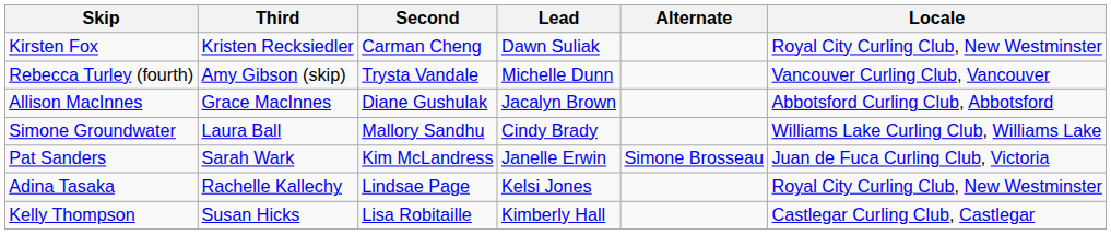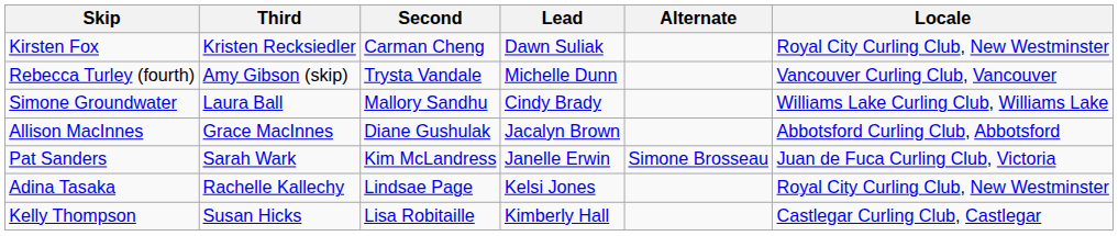 <table class="wikitable">
 <tr>
 <th>Skip</th>
 <th>Third</th>
 <th>Second</th>
 <th>Lead</th>
 <th>Alternate</th>
 <th>Locale</th>
 </tr>
 <tr>
 <td><a href='#'>Kirsten Fox</a></td>
 <td><a href='#'>Kristen Recksiedler</a></td>
 <td><a href='#'>Carman Cheng</a></td>
 <td><a href='#'>Dawn Suliak</a></td>
 <td></td>
 <td><a href='#'>Royal City Curling Club</a>, <a href='#'>New Westminster</a></td>
 </tr>
 <tr>
 <td><a href='#'>Rebecca Turley</a> (fourth)</td>
 <td><a href='#'>Amy Gibson</a> (skip)</td>
 <td><a href='#'>Trysta Vandale</a></td>
 <td><a href='#'>Michelle Dunn</a></td>
 <td></td>
 <td><a href='#'>Vancouver Curling Club</a>, <a href='#'>Vancouver</a></td>
 </tr>
 <tr>
+<td><a href='#'>Simone Groundwater</a></td>
+<td><a href='#'>Laura Ball</a></td>
+<td><a href='#'>Mallory Sandhu</a></td>
+<td><a href='#'>Cindy Brady</a></td>
+<td></td>
+<td><a href='#'>Williams Lake Curling Club</a>, <a href='#'>Williams Lake</a></td>
+</tr>
+<tr>
 <td><a href='#'>Allison MacInnes</a></td>
 <td><a href='#'>Grace MacInnes</a></td>
 <td><a href='#'>Diane Gushulak</a></td>
 <td><a href='#'>Jacalyn Brown</a></td>
 <td></td>
 <td><a href='#'>Abbotsford Curling Club</a>, <a href='#'>Abbotsford</a></td>
-</tr>
-<tr>
-<td><a href='#'>Simone Groundwater</a></td>
-<td><a href='#'>Laura Ball</a></td>
-<td><a href='#'>Mallory Sandhu</a></td>
-<td><a href='#'>Cindy Brady</a></td>
-<td></td>
-<td><a href='#'>Williams Lake Curling Club</a>, <a href='#'>Williams Lake</a></td>
 </tr>
 <tr>
 <td><a href='#'>Pat Sanders</a></td>
 <td><a href='#'>Sarah Wark</a></td>
 <td><a href='#'>Kim McLandress</a></td>
 <td><a href='#'>Janelle Erwin</a></td>
 <td><a href='#'>Simone Brosseau</a></td>
 <td><a href='#'>Juan de Fuca Curling Club</a>, <a href='#'>Victoria</a></td>
 </tr>
 <tr>
 <td><a href='#'>Adina Tasaka</a></td>
 <td><a href='#'>Rachelle Kallechy</a></td>
 <td><a href='#'>Lindsae Page</a></td>
 <td><a href='#'>Kelsi Jones</a></td>
 <td></td>
 <td><a href='#'>Royal City Curling Club</a>, <a href='#'>New Westminster</a></td>
 </tr>
 <tr>
 <td><a href='#'>Kelly Thompson</a></td>
 <td><a href='#'>Susan Hicks</a></td>
 <td><a href='#'>Lisa Robitaille</a></td>
 <td><a href='#'>Kimberly Hall</a></td>
 <td></td>
 <td><a href='#'>Castlegar Curling Club</a>, <a href='#'>Castlegar</a></td>
 </tr>
 </table>
